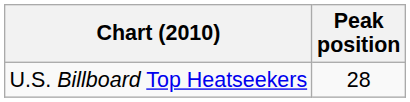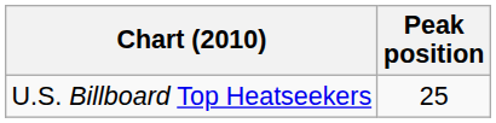 <table class="wikitable sortable">
 <tr>
 <th>Chart (2010)</th>
 <th>Peak<br>position</th>
 </tr>
 <tr>
 <td>U.S. <em>Billboard</em> <a href='#'>Top Heatseekers</a></td>
-<td align="center">28</td>
+<td align="center">25</td>
 </tr>
 </table>
